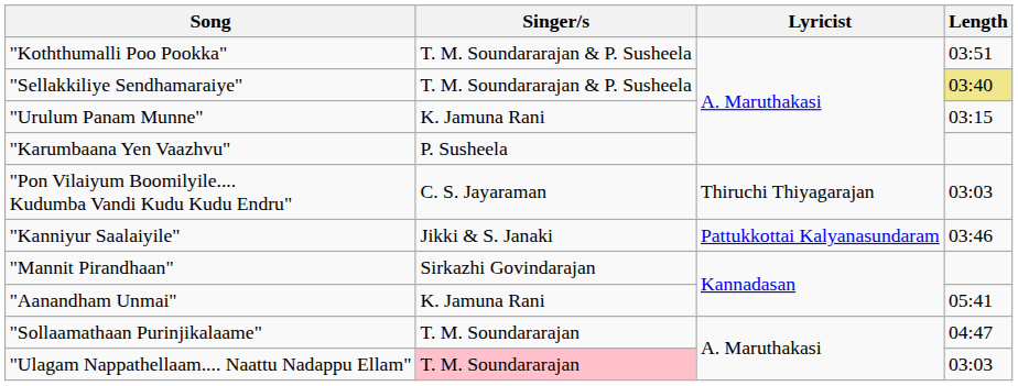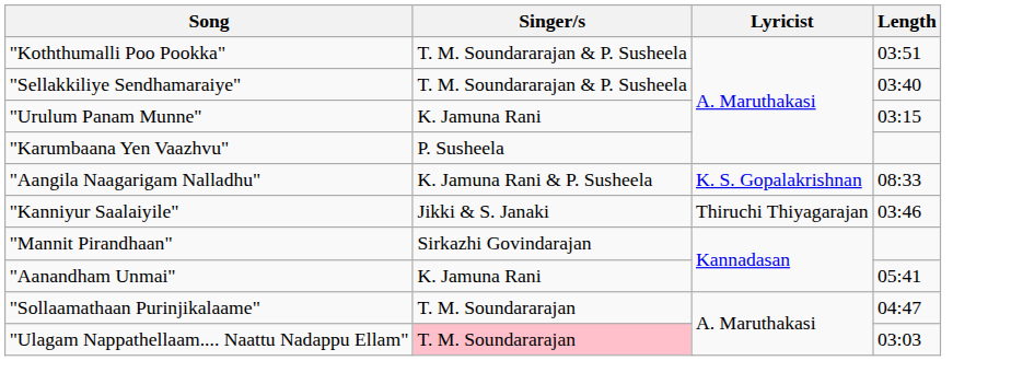 <table class="wikitable" style="font-size:95%;">
 <tr>
 <th>Song</th>
 <th>Singer/s</th>
 <th>Lyricist</th>
 <th>Length</th>
 </tr>
 <tr>
 <td>"Koththumalli Poo Pookka"</td>
 <td>T. M. Soundararajan & P. Susheela</td>
 <td rowspan=4><a href='#'>A. Maruthakasi</a></td>
 <td>03:51</td>
 </tr>
 <tr>
 <td>"Sellakkiliye Sendhamaraiye"</td>
 <td>T. M. Soundararajan & P. Susheela</td>
-<td style="background: khaki;">03:40</td>
+<td>03:40</td>
 </tr>
 <tr>
 <td>"Urulum Panam Munne"</td>
 <td>K. Jamuna Rani</td>
 <td>03:15</td>
 </tr>
 <tr>
 <td>"Karumbaana Yen Vaazhvu"</td>
 <td>P. Susheela</td>
 <td></td>
 </tr>
 <tr>
-<td>"Pon Vilaiyum Boomilyile....<br>Kudumba Vandi Kudu Kudu Endru"</td>
-<td>C. S. Jayaraman</td>
-<td>Thiruchi Thiyagarajan</td>
-<td>03:03</td>
+<td>"Aangila Naagarigam Nalladhu"</td>
+<td>K. Jamuna Rani & P. Susheela</td>
+<td><a href='#'>K. S. Gopalakrishnan</a></td>
+<td>08:33</td>
 </tr>
 <tr>
 <td>"Kanniyur Saalaiyile"</td>
 <td>Jikki & S. Janaki</td>
-<td><a href='#'>Pattukkottai Kalyanasundaram</a></td>
+<td>Thiruchi Thiyagarajan</td>
 <td>03:46</td>
 </tr>
 <tr>
 <td>"Mannit Pirandhaan"</td>
 <td>Sirkazhi Govindarajan</td>
 <td rowspan=2><a href='#'>Kannadasan</a></td>
 <td></td>
 </tr>
 <tr>
 <td>"Aanandham Unmai"</td>
 <td>K. Jamuna Rani</td>
 <td>05:41</td>
 </tr>
 <tr>
 <td>"Sollaamathaan Purinjikalaame"</td>
 <td>T. M. Soundararajan</td>
 <td rowspan="2">A. Maruthakasi</td>
 <td>04:47</td>
 </tr>
 <tr>
 <td>"Ulagam Nappathellaam.... Naattu Nadappu Ellam"</td>
 <td style="background: pink;">T. M. Soundararajan</td>
 <td>03:03</td>
 </tr>
 </table>
